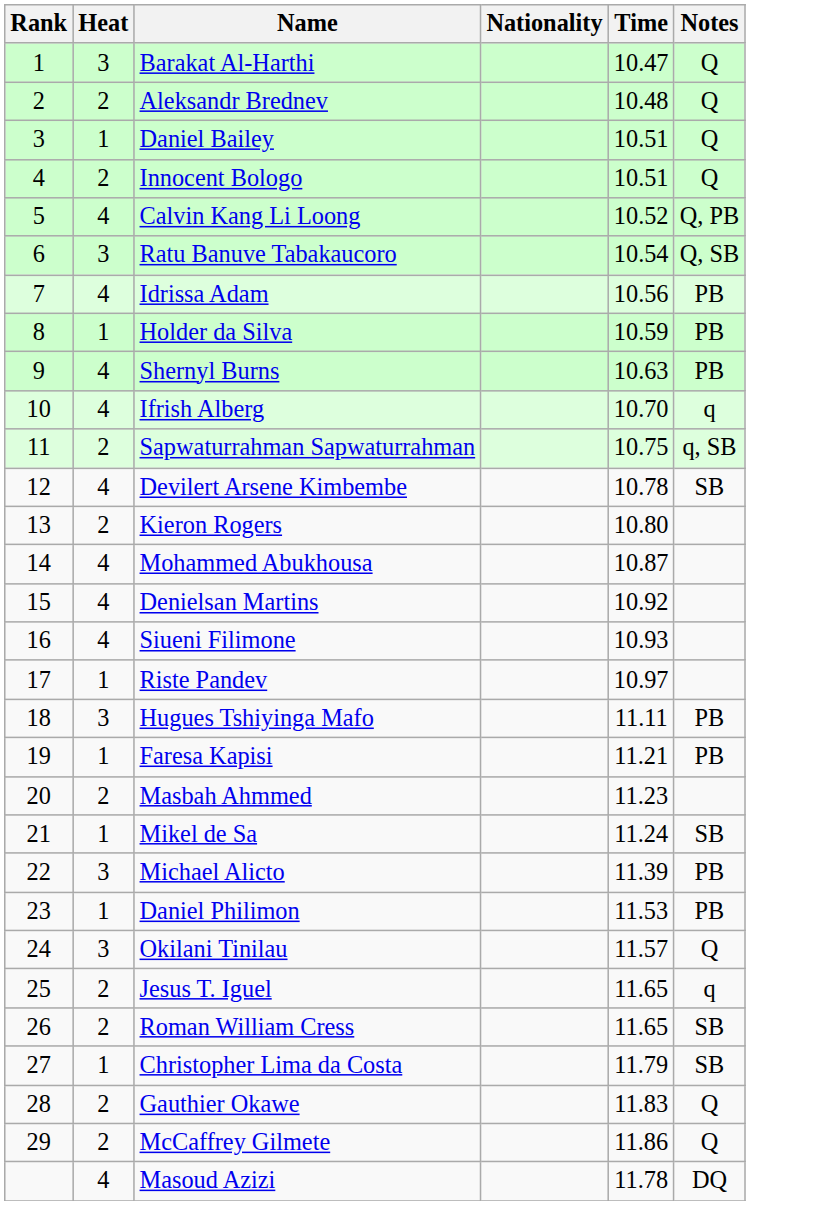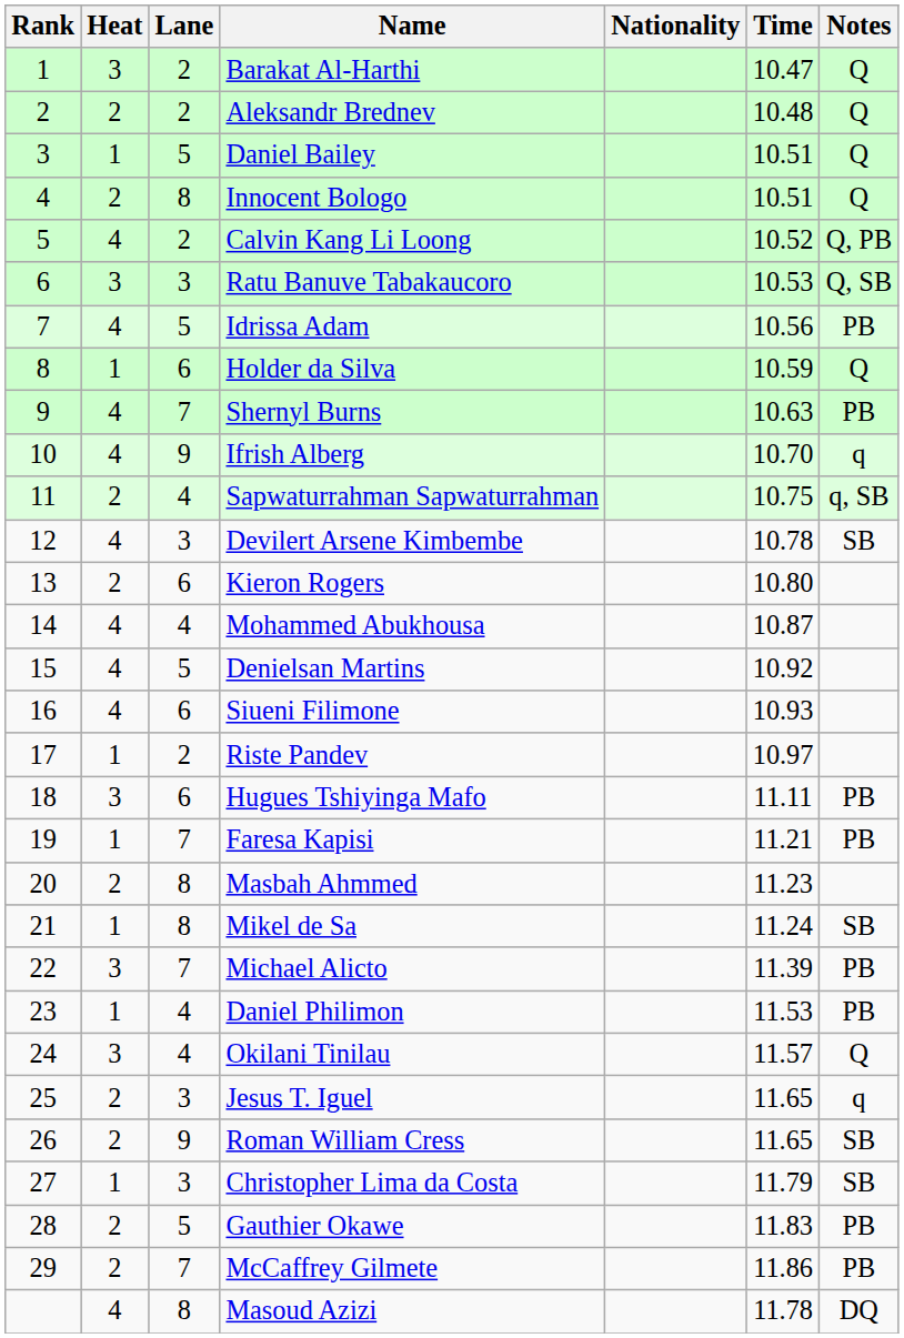 <table class="wikitable sortable" style="text-align:center">
 <tr>
 <th>Rank</th>
 <th>Heat</th>
+<th>Lane</th>
 <th>Name</th>
 <th>Nationality</th>
 <th>Time</th>
 <th>Notes</th>
 </tr>
 <tr bgcolor=ccffcc>
 <td>1</td>
 <td>3</td>
+<td>2</td>
 <td align=left><a href='#'>Barakat Al-Harthi</a></td>
 <td align=left></td>
 <td>10.47</td>
 <td>Q</td>
 </tr>
 <tr bgcolor=ccffcc>
+<td>2</td>
 <td>2</td>
 <td>2</td>
 <td align=left><a href='#'>Aleksandr Brednev</a></td>
 <td align=left></td>
 <td>10.48</td>
 <td>Q</td>
 </tr>
 <tr bgcolor=ccffcc>
 <td>3</td>
 <td>1</td>
+<td>5</td>
 <td align=left><a href='#'>Daniel Bailey</a></td>
 <td align=left></td>
 <td>10.51</td>
 <td>Q</td>
 </tr>
 <tr bgcolor=ccffcc>
 <td>4</td>
 <td>2</td>
+<td>8</td>
 <td align=left><a href='#'>Innocent Bologo</a></td>
 <td align=left></td>
 <td>10.51</td>
 <td>Q</td>
 </tr>
 <tr bgcolor=ccffcc>
 <td>5</td>
 <td>4</td>
+<td>2</td>
 <td align=left><a href='#'>Calvin Kang Li Loong</a></td>
 <td align=left></td>
 <td>10.52</td>
 <td>Q, PB</td>
 </tr>
 <tr bgcolor=ccffcc>
 <td>6</td>
 <td>3</td>
+<td>3</td>
 <td align=left><a href='#'>Ratu Banuve Tabakaucoro</a></td>
 <td align=left></td>
-<td>10.54</td>
+<td>10.53</td>
 <td>Q, SB</td>
 </tr>
 <tr bgcolor=ddffdd>
 <td>7</td>
 <td>4</td>
+<td>5</td>
 <td align=left><a href='#'>Idrissa Adam</a></td>
 <td align=left></td>
 <td>10.56</td>
 <td>PB</td>
 </tr>
 <tr bgcolor=ccffcc>
 <td>8</td>
 <td>1</td>
+<td>6</td>
 <td align=left><a href='#'>Holder da Silva</a></td>
 <td align=left></td>
 <td>10.59</td>
-<td>PB</td>
+<td>Q</td>
 </tr>
 <tr bgcolor=ccffcc>
 <td>9</td>
 <td>4</td>
+<td>7</td>
 <td align=left><a href='#'>Shernyl Burns</a></td>
 <td align=left></td>
 <td>10.63</td>
 <td>PB</td>
 </tr>
 <tr bgcolor=ddffdd>
 <td>10</td>
 <td>4</td>
+<td>9</td>
 <td align=left><a href='#'>Ifrish Alberg</a></td>
 <td align=left></td>
 <td>10.70</td>
 <td>q</td>
 </tr>
 <tr bgcolor=ddffdd>
 <td>11</td>
 <td>2</td>
+<td>4</td>
 <td align=left><a href='#'>Sapwaturrahman Sapwaturrahman</a></td>
 <td align=left></td>
 <td>10.75</td>
 <td>q, SB</td>
 </tr>
 <tr>
 <td>12</td>
 <td>4</td>
+<td>3</td>
 <td align=left><a href='#'>Devilert Arsene Kimbembe</a></td>
 <td align=left></td>
 <td>10.78</td>
 <td>SB</td>
 </tr>
 <tr>
 <td>13</td>
 <td>2</td>
+<td>6</td>
 <td align=left><a href='#'>Kieron Rogers</a></td>
 <td align=left></td>
 <td>10.80</td>
 <td></td>
 </tr>
 <tr>
 <td>14</td>
+<td>4</td>
 <td>4</td>
 <td align=left><a href='#'>Mohammed Abukhousa</a></td>
 <td align=left></td>
 <td>10.87</td>
 <td></td>
 </tr>
 <tr>
 <td>15</td>
 <td>4</td>
+<td>5</td>
 <td align=left><a href='#'>Denielsan Martins</a></td>
 <td align=left></td>
 <td>10.92</td>
 <td></td>
 </tr>
 <tr>
 <td>16</td>
 <td>4</td>
+<td>6</td>
 <td align=left><a href='#'>Siueni Filimone</a></td>
 <td align=left></td>
 <td>10.93</td>
 <td></td>
 </tr>
 <tr>
 <td>17</td>
 <td>1</td>
+<td>2</td>
 <td align=left><a href='#'>Riste Pandev</a></td>
 <td align=left></td>
 <td>10.97</td>
 <td></td>
 </tr>
 <tr>
 <td>18</td>
 <td>3</td>
+<td>6</td>
 <td align=left><a href='#'>Hugues Tshiyinga Mafo</a></td>
 <td align=left></td>
 <td>11.11</td>
 <td>PB</td>
 </tr>
 <tr>
 <td>19</td>
 <td>1</td>
+<td>7</td>
 <td align=left><a href='#'>Faresa Kapisi</a></td>
 <td align=left></td>
 <td>11.21</td>
 <td>PB</td>
 </tr>
 <tr>
 <td>20</td>
 <td>2</td>
+<td>8</td>
 <td align=left><a href='#'>Masbah Ahmmed</a></td>
 <td align=left></td>
 <td>11.23</td>
 <td></td>
 </tr>
 <tr>
 <td>21</td>
 <td>1</td>
+<td>8</td>
 <td align=left><a href='#'>Mikel de Sa</a></td>
 <td align=left></td>
 <td>11.24</td>
 <td>SB</td>
 </tr>
 <tr>
 <td>22</td>
 <td>3</td>
+<td>7</td>
 <td align=left><a href='#'>Michael Alicto</a></td>
 <td align=left></td>
 <td>11.39</td>
 <td>PB</td>
 </tr>
 <tr>
 <td>23</td>
 <td>1</td>
+<td>4</td>
 <td align=left><a href='#'>Daniel Philimon</a></td>
 <td align=left></td>
 <td>11.53</td>
 <td>PB</td>
 </tr>
 <tr>
 <td>24</td>
 <td>3</td>
+<td>4</td>
 <td align=left><a href='#'>Okilani Tinilau</a></td>
 <td align=left></td>
 <td>11.57</td>
 <td>Q</td>
 </tr>
 <tr>
 <td>25</td>
 <td>2</td>
+<td>3</td>
 <td align=left><a href='#'>Jesus T. Iguel</a></td>
 <td align=left></td>
 <td>11.65</td>
 <td>q</td>
 </tr>
 <tr>
 <td>26</td>
 <td>2</td>
+<td>9</td>
 <td align=left><a href='#'>Roman William Cress</a></td>
 <td align=left></td>
 <td>11.65</td>
 <td>SB</td>
 </tr>
 <tr>
 <td>27</td>
 <td>1</td>
+<td>3</td>
 <td align=left><a href='#'>Christopher Lima da Costa</a></td>
 <td align=left></td>
 <td>11.79</td>
 <td>SB</td>
 </tr>
 <tr>
 <td>28</td>
 <td>2</td>
+<td>5</td>
 <td align=left><a href='#'>Gauthier Okawe</a></td>
 <td align=left></td>
 <td>11.83</td>
-<td>Q</td>
+<td>PB</td>
 </tr>
 <tr>
 <td>29</td>
 <td>2</td>
+<td>7</td>
 <td align=left><a href='#'>McCaffrey Gilmete</a></td>
 <td align=left></td>
 <td>11.86</td>
-<td>Q</td>
+<td>PB</td>
 </tr>
 <tr>
 <td></td>
 <td>4</td>
+<td>8</td>
 <td align=left><a href='#'>Masoud Azizi</a></td>
 <td align=left></td>
 <td>11.78</td>
 <td>DQ</td>
 </tr>
 </table>
